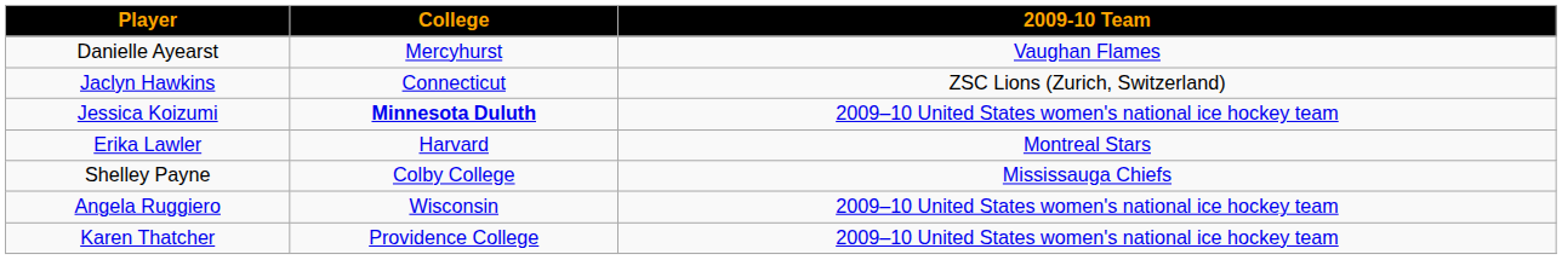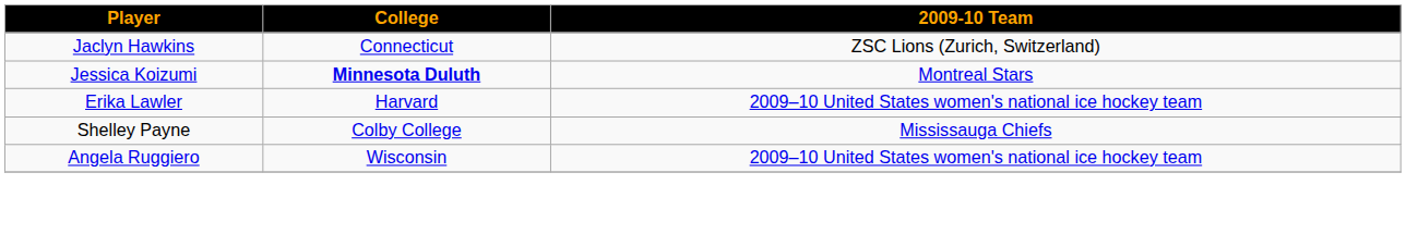 <table class="wikitable" width="80%">
 <tr align="center"  style="background:black;color:orange;">
 <td><strong>Player</strong></td>
 <td><strong>College</strong></td>
 <td><strong>2009-10 Team</strong></td>
-</tr>
-<tr align="center" bgcolor="">
-<td>Danielle Ayearst</td>
-<td><a href='#'>Mercyhurst</a></td>
-<td><a href='#'>Vaughan Flames</a></td>
 </tr>
 <tr align="center" bgcolor="">
 <td><a href='#'>Jaclyn Hawkins</a></td>
 <td><a href='#'>Connecticut</a></td>
 <td>ZSC Lions (Zurich, Switzerland)</td>
 </tr>
 <tr align="center" bgcolor="">
 <td><a href='#'>Jessica Koizumi</a></td>
 <td><strong><a href='#'>Minnesota Duluth</a></strong></td>
-<td><a href='#'>2009–10 United States women's national ice hockey team</a></td>
+<td><a href='#'>Montreal Stars</a></td>
 </tr>
 <tr align="center" bgcolor="">
 <td><a href='#'>Erika Lawler</a></td>
 <td><a href='#'>Harvard</a></td>
-<td><a href='#'>Montreal Stars</a></td>
+<td><a href='#'>2009–10 United States women's national ice hockey team</a></td>
 </tr>
 <tr align="center" bgcolor="">
 <td>Shelley Payne</td>
 <td><a href='#'>Colby College</a></td>
 <td><a href='#'>Mississauga Chiefs</a></td>
 </tr>
 <tr align="center" bgcolor="">
 <td><a href='#'>Angela Ruggiero</a></td>
 <td><a href='#'>Wisconsin</a></td>
 <td><a href='#'>2009–10 United States women's national ice hockey team</a></td>
 </tr>
 <tr align="center" bgcolor="">
-<td><a href='#'>Karen Thatcher</a></td>
-<td><a href='#'>Providence College</a></td>
-<td><a href='#'>2009–10 United States women's national ice hockey team</a></td>
-</tr>
-<tr align="center" bgcolor="">
 </tr>
 </table>
